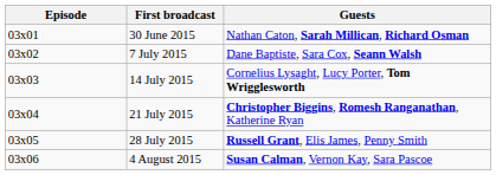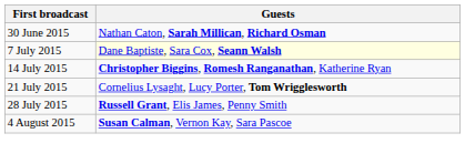 <table class="wikitable" style="width:50%;">
 <tr>
-<th style="width:25%;">Episode</th>
 <th style="width:20%;">First broadcast</th>
 <th>Guests</th>
 </tr>
 <tr>
-<td>03x01</td>
 <td>30 June 2015</td>
 <td><a href='#'>Nathan Caton</a>, <strong><a href='#'>Sarah Millican</a></strong>, <strong><a href='#'>Richard Osman</a></strong></td>
 </tr>
 <tr>
-<td>03x02</td>
 <td>7 July 2015</td>
-<td><a href='#'>Dane Baptiste</a>, <a href='#'>Sara Cox</a>, <strong><a href='#'>Seann Walsh</a></strong></td>
+<td style="background: lightyellow;"><a href='#'>Dane Baptiste</a>, <a href='#'>Sara Cox</a>, <strong><a href='#'>Seann Walsh</a></strong></td>
 </tr>
 <tr>
-<td>03x03</td>
 <td>14 July 2015</td>
+<td><strong><a href='#'>Christopher Biggins</a></strong>, <strong><a href='#'>Romesh Ranganathan</a></strong>, <a href='#'>Katherine Ryan</a></td>
+</tr>
+<tr>
+<td>21 July 2015</td>
 <td><a href='#'>Cornelius Lysaght</a>, <a href='#'>Lucy Porter</a>, <strong>Tom Wrigglesworth</strong></td>
 </tr>
 <tr>
-<td>03x04</td>
-<td>21 July 2015</td>
-<td><strong><a href='#'>Christopher Biggins</a></strong>, <strong><a href='#'>Romesh Ranganathan</a></strong>, <a href='#'>Katherine Ryan</a></td>
-</tr>
-<tr>
-<td>03x05</td>
 <td>28 July 2015</td>
 <td><strong><a href='#'>Russell Grant</a></strong>, <a href='#'>Elis James</a>, <a href='#'>Penny Smith</a></td>
 </tr>
 <tr>
-<td>03x06</td>
 <td>4 August 2015</td>
 <td><strong><a href='#'>Susan Calman</a></strong>, <a href='#'>Vernon Kay</a>, <a href='#'>Sara Pascoe</a></td>
 </tr>
 </table>
